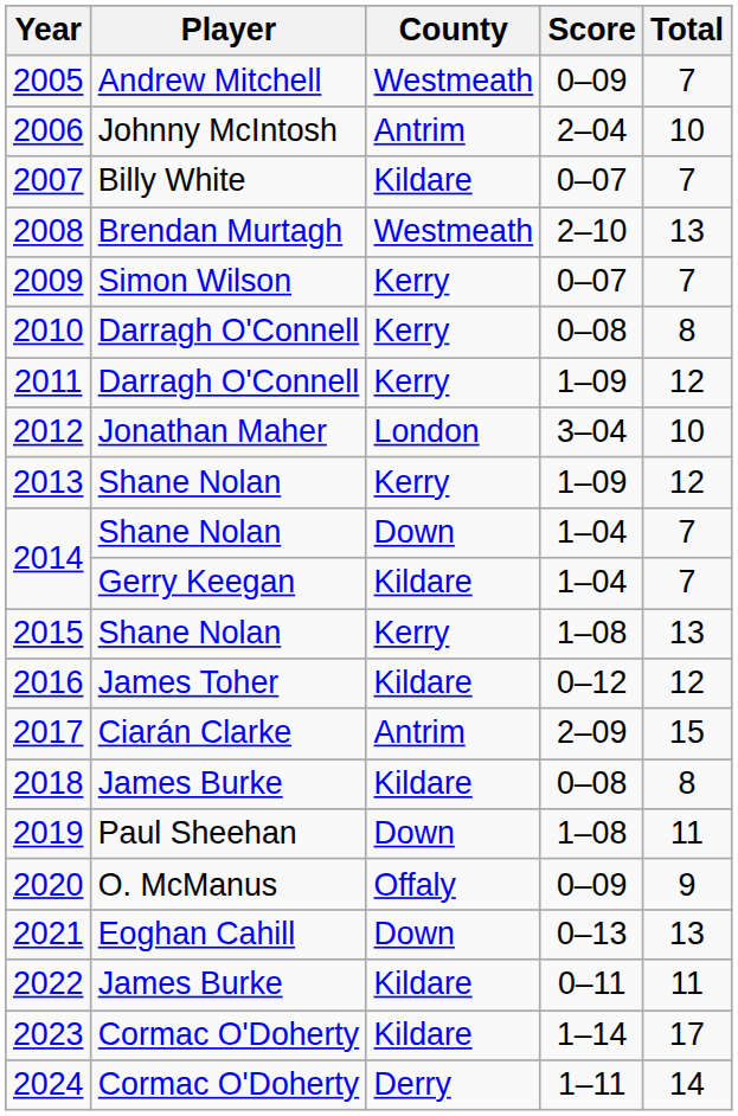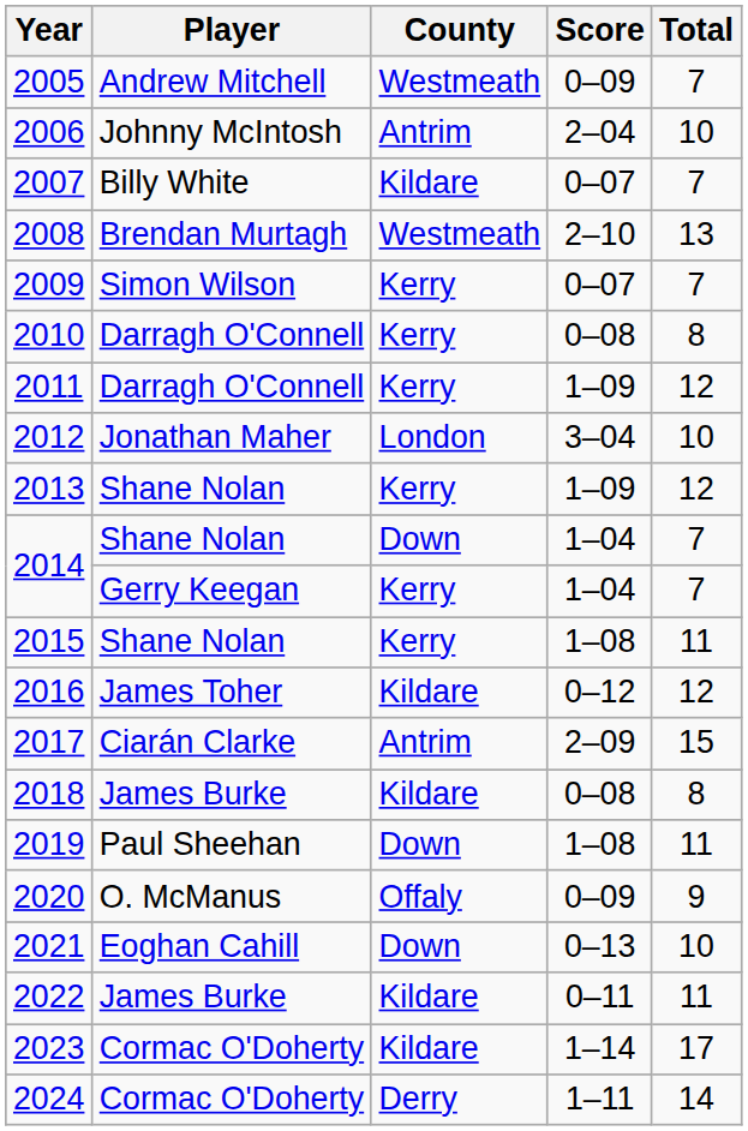 <table class="wikitable" style="text-align:center;">
 <tr>
 <th>Year</th>
 <th>Player</th>
 <th>County</th>
 <th>Score</th>
 <th>Total</th>
 </tr>
 <tr>
 <td><a href='#'>2005</a></td>
 <td style="text-align:left;"> <a href='#'>Andrew Mitchell</a></td>
 <td style="text-align:left;"><a href='#'>Westmeath</a></td>
 <td>0–09</td>
 <td>7</td>
 </tr>
 <tr>
 <td><a href='#'>2006</a></td>
 <td style="text-align:left;"> Johnny McIntosh</td>
 <td style="text-align:left;"><a href='#'>Antrim</a></td>
 <td>2–04</td>
 <td>10</td>
 </tr>
 <tr>
 <td><a href='#'>2007</a></td>
 <td style="text-align:left;"> Billy White</td>
 <td style="text-align:left;"><a href='#'>Kildare</a></td>
 <td>0–07</td>
 <td>7</td>
 </tr>
 <tr>
 <td><a href='#'>2008</a></td>
 <td style="text-align:left;"> <a href='#'>Brendan Murtagh</a></td>
 <td style="text-align:left;"><a href='#'>Westmeath</a></td>
 <td>2–10</td>
 <td>13</td>
 </tr>
 <tr>
 <td><a href='#'>2009</a></td>
 <td style="text-align:left;"> <a href='#'>Simon Wilson</a></td>
 <td style="text-align:left;"><a href='#'>Kerry</a></td>
 <td>0–07</td>
 <td>7</td>
 </tr>
 <tr>
 <td><a href='#'>2010</a></td>
 <td style="text-align:left;"> <a href='#'>Darragh O'Connell</a></td>
 <td style="text-align:left;"><a href='#'>Kerry</a></td>
 <td>0–08</td>
 <td>8</td>
 </tr>
 <tr>
 <td><a href='#'>2011</a></td>
 <td style="text-align:left;"> <a href='#'>Darragh O'Connell</a></td>
 <td style="text-align:left;"><a href='#'>Kerry</a></td>
 <td>1–09</td>
 <td>12</td>
 </tr>
 <tr>
 <td><a href='#'>2012</a></td>
 <td style="text-align:left;"> <a href='#'>Jonathan Maher</a></td>
 <td style="text-align:left;"><a href='#'>London</a></td>
 <td>3–04</td>
 <td>10</td>
 </tr>
 <tr>
 <td><a href='#'>2013</a></td>
 <td style="text-align:left;"> <a href='#'>Shane Nolan</a></td>
 <td style="text-align:left;"><a href='#'>Kerry</a></td>
 <td>1–09</td>
 <td>12</td>
 </tr>
 <tr>
 <td rowspan="2"><a href='#'>2014</a></td>
 <td style="text-align:left;"> <a href='#'>Shane Nolan</a></td>
 <td style="text-align:left;"><a href='#'>Down</a></td>
 <td>1–04</td>
 <td>7</td>
 </tr>
 <tr>
 <td style="text-align:left;"> <a href='#'>Gerry Keegan</a></td>
-<td style="text-align:left;"><a href='#'>Kildare</a></td>
+<td style="text-align:left;"><a href='#'>Kerry</a></td>
 <td>1–04</td>
 <td>7</td>
 </tr>
 <tr>
 <td><a href='#'>2015</a></td>
 <td style="text-align:left;"> <a href='#'>Shane Nolan</a></td>
 <td style="text-align:left;"><a href='#'>Kerry</a></td>
 <td>1–08</td>
-<td>13</td>
+<td>11</td>
 </tr>
 <tr>
 <td><a href='#'>2016</a></td>
 <td style="text-align:left;"> <a href='#'>James Toher</a></td>
 <td style="text-align:left;"><a href='#'>Kildare</a></td>
 <td>0–12</td>
 <td>12</td>
 </tr>
 <tr>
 <td><a href='#'>2017</a></td>
 <td style="text-align:left;"> <a href='#'>Ciarán Clarke</a></td>
 <td style="text-align:left;"><a href='#'>Antrim</a></td>
 <td>2–09</td>
 <td>15</td>
 </tr>
 <tr>
 <td><a href='#'>2018</a></td>
 <td style="text-align:left;"> <a href='#'>James Burke</a></td>
 <td style="text-align:left;"><a href='#'>Kildare</a></td>
 <td>0–08</td>
 <td>8</td>
 </tr>
 <tr>
 <td><a href='#'>2019</a></td>
 <td style="text-align:left;"> Paul Sheehan</td>
 <td style="text-align:left;"><a href='#'>Down</a></td>
 <td>1–08</td>
 <td>11</td>
 </tr>
 <tr>
 <td><a href='#'>2020</a></td>
 <td style="text-align:left;"> O. McManus</td>
 <td style="text-align:left;"><a href='#'>Offaly</a></td>
 <td>0–09</td>
 <td>9</td>
 </tr>
 <tr>
 <td><a href='#'>2021</a></td>
 <td style="text-align:left;"> <a href='#'>Eoghan Cahill</a></td>
 <td style="text-align:left;"><a href='#'>Down</a></td>
 <td>0–13</td>
-<td>13</td>
+<td>10</td>
 </tr>
 <tr>
 <td><a href='#'>2022</a></td>
 <td style="text-align:left;"> <a href='#'>James Burke</a></td>
 <td style="text-align:left;"><a href='#'>Kildare</a></td>
 <td>0–11</td>
 <td>11</td>
 </tr>
 <tr>
 <td><a href='#'>2023</a></td>
 <td style="text-align:left;"> <a href='#'>Cormac O'Doherty</a></td>
 <td style="text-align:left;"><a href='#'>Kildare</a></td>
 <td>1–14</td>
 <td>17</td>
 </tr>
 <tr>
 <td><a href='#'>2024</a></td>
 <td style="text-align:left;"> <a href='#'>Cormac O'Doherty</a></td>
 <td style="text-align:left;"><a href='#'>Derry</a></td>
 <td>1–11</td>
 <td>14</td>
 </tr>
 </table>
